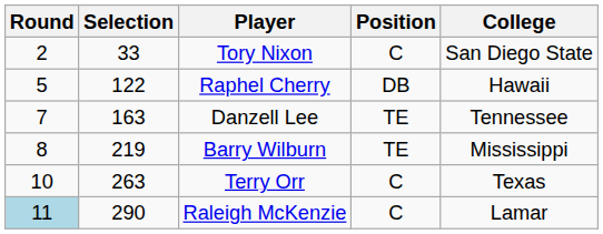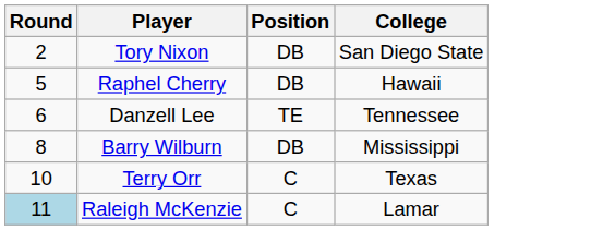 <table class="wikitable" style="font-size: 95%; text-align: center;">
 <tr>
 <th>Round</th>
-<th>Selection</th>
 <th>Player</th>
 <th>Position</th>
 <th>College</th>
 </tr>
 <tr>
 <td>2</td>
-<td>33</td>
 <td><a href='#'>Tory Nixon</a></td>
-<td>C</td>
+<td>DB</td>
 <td>San Diego State</td>
 </tr>
 <tr>
 <td>5</td>
-<td>122</td>
 <td><a href='#'>Raphel Cherry</a></td>
 <td>DB</td>
 <td>Hawaii</td>
 </tr>
 <tr>
-<td>7</td>
-<td>163</td>
+<td>6</td>
 <td>Danzell Lee</td>
 <td>TE</td>
 <td>Tennessee</td>
 </tr>
 <tr>
 <td>8</td>
-<td>219</td>
 <td><a href='#'>Barry Wilburn</a></td>
-<td>TE</td>
+<td>DB</td>
 <td>Mississippi</td>
 </tr>
 <tr>
 <td>10</td>
-<td>263</td>
 <td><a href='#'>Terry Orr</a></td>
 <td>C</td>
 <td>Texas</td>
 </tr>
 <tr>
 <td style="background: lightblue;">11</td>
-<td>290</td>
 <td><a href='#'>Raleigh McKenzie</a></td>
 <td>C</td>
 <td>Lamar</td>
 </tr>
 </table>
